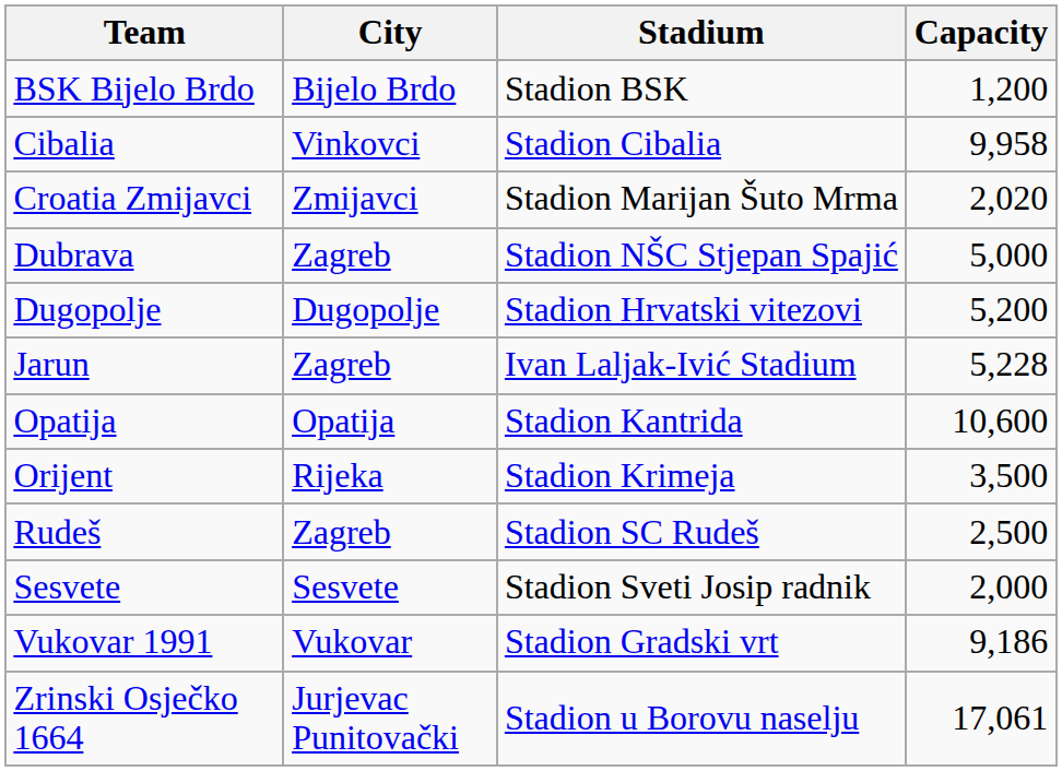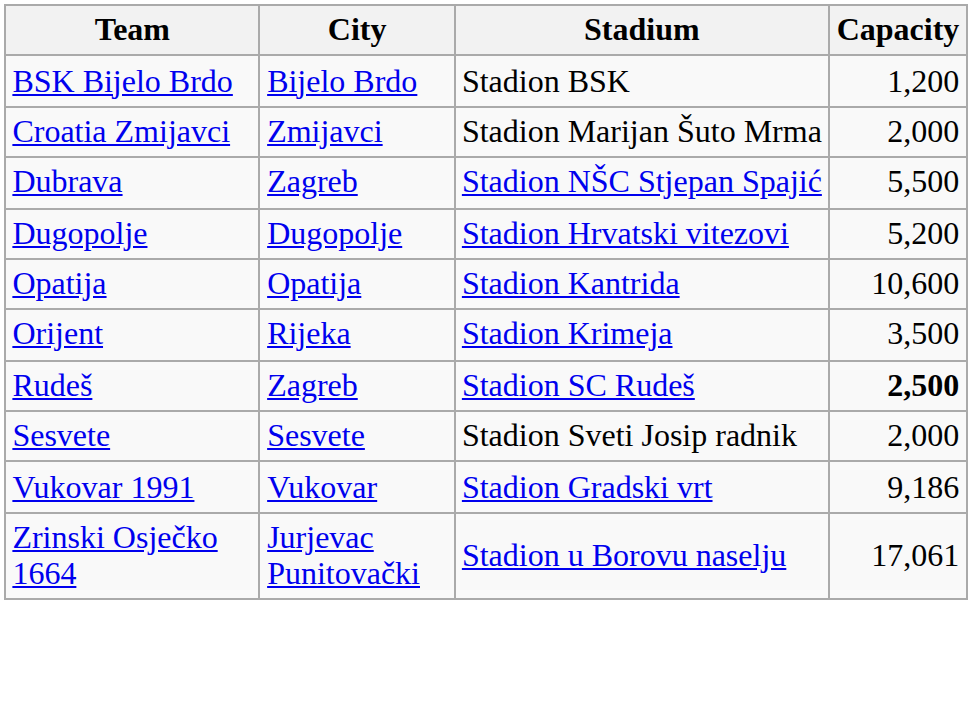 <table class="wikitable sortable">
 <tr>
 <th width="120">Team</th>
 <th width="90">City</th>
 <th width="180">Stadium</th>
 <th width="60">Capacity</th>
 </tr>
 <tr>
 <td><a href='#'>BSK Bijelo Brdo</a></td>
 <td><a href='#'>Bijelo Brdo</a></td>
 <td>Stadion BSK</td>
 <td align="right">1,200</td>
 </tr>
 <tr>
-<td><a href='#'>Cibalia</a></td>
-<td><a href='#'>Vinkovci</a></td>
-<td><a href='#'>Stadion Cibalia</a></td>
-<td align="right">9,958</td>
-</tr>
-<tr>
 <td><a href='#'>Croatia Zmijavci</a></td>
 <td><a href='#'>Zmijavci</a></td>
 <td>Stadion Marijan Šuto Mrma</td>
-<td align="right">2,020</td>
+<td align="right">2,000</td>
 </tr>
 <tr>
 <td><a href='#'>Dubrava</a></td>
 <td><a href='#'>Zagreb</a></td>
 <td><a href='#'>Stadion NŠC Stjepan Spajić</a></td>
-<td align="right">5,000</td>
+<td align="right">5,500</td>
 </tr>
 <tr>
 <td><a href='#'>Dugopolje</a></td>
 <td><a href='#'>Dugopolje</a></td>
 <td><a href='#'>Stadion Hrvatski vitezovi</a></td>
 <td align="right">5,200</td>
-</tr>
-<tr>
-<td><a href='#'>Jarun</a></td>
-<td><a href='#'>Zagreb</a></td>
-<td><a href='#'>Ivan Laljak-Ivić Stadium</a></td>
-<td align="right">5,228</td>
 </tr>
 <tr>
 <td><a href='#'>Opatija</a></td>
 <td><a href='#'>Opatija</a></td>
 <td><a href='#'>Stadion Kantrida</a></td>
 <td align="right">10,600</td>
 </tr>
 <tr>
 <td><a href='#'>Orijent</a></td>
 <td><a href='#'>Rijeka</a></td>
 <td><a href='#'>Stadion Krimeja</a></td>
 <td align="right">3,500</td>
 </tr>
 <tr>
 <td><a href='#'>Rudeš</a></td>
 <td><a href='#'>Zagreb</a></td>
 <td><a href='#'>Stadion SC Rudeš</a></td>
-<td align="right">2,500</td>
+<td align="right"><strong>2,500</strong></td>
 </tr>
 <tr>
 <td><a href='#'>Sesvete</a></td>
 <td><a href='#'>Sesvete</a></td>
 <td>Stadion Sveti Josip radnik</td>
 <td align="right">2,000</td>
 </tr>
 <tr>
 <td><a href='#'>Vukovar 1991</a></td>
 <td><a href='#'>Vukovar</a></td>
 <td><a href='#'>Stadion Gradski vrt</a></td>
 <td align="right">9,186</td>
 </tr>
 <tr>
 <td><a href='#'>Zrinski Osječko 1664</a></td>
 <td><a href='#'>Jurjevac Punitovački</a></td>
 <td><a href='#'>Stadion u Borovu naselju</a></td>
 <td align="right">17,061</td>
 </tr>
 <tr>
 </tr>
 </table>
